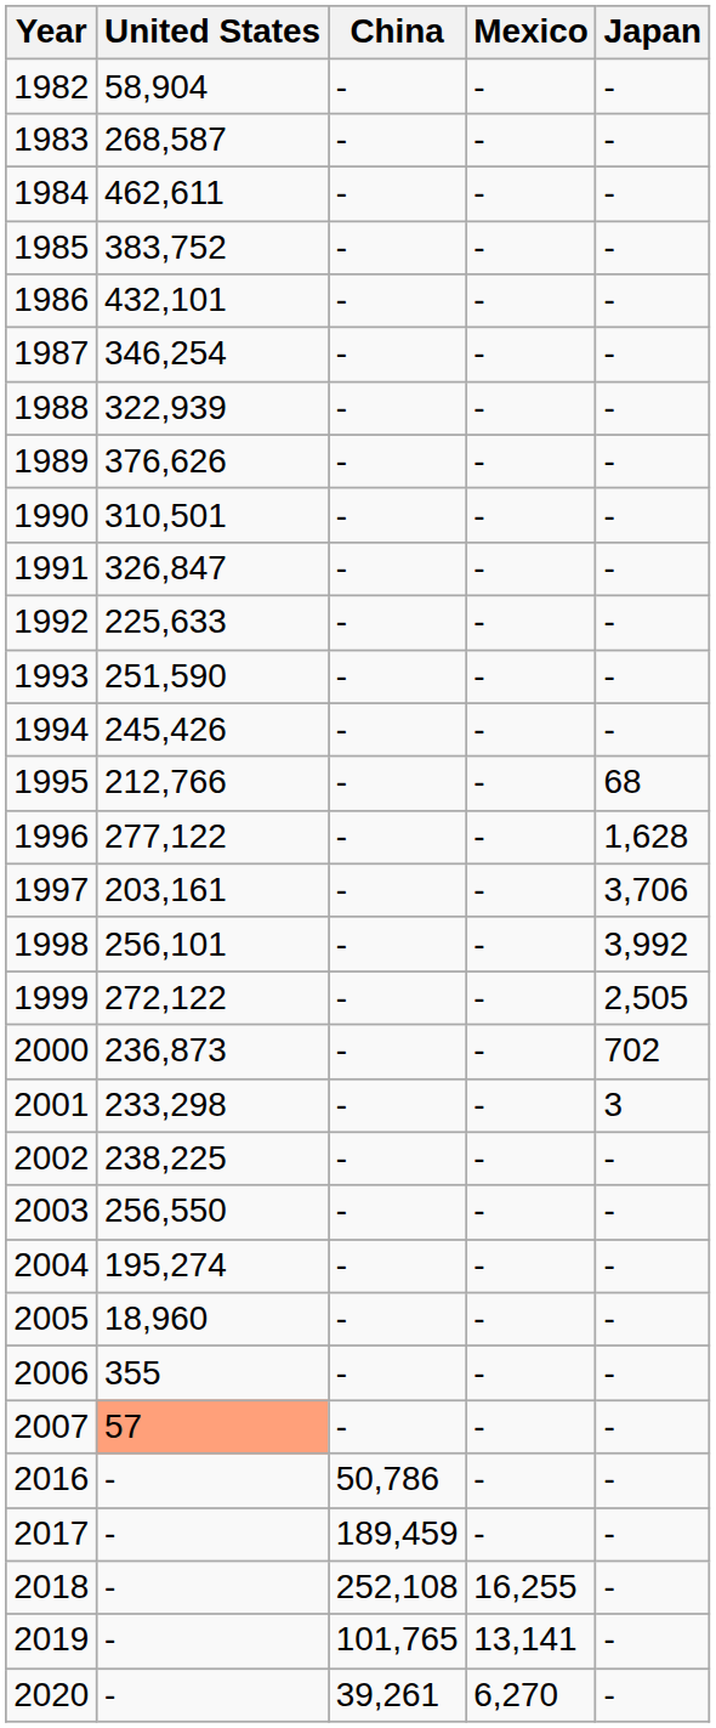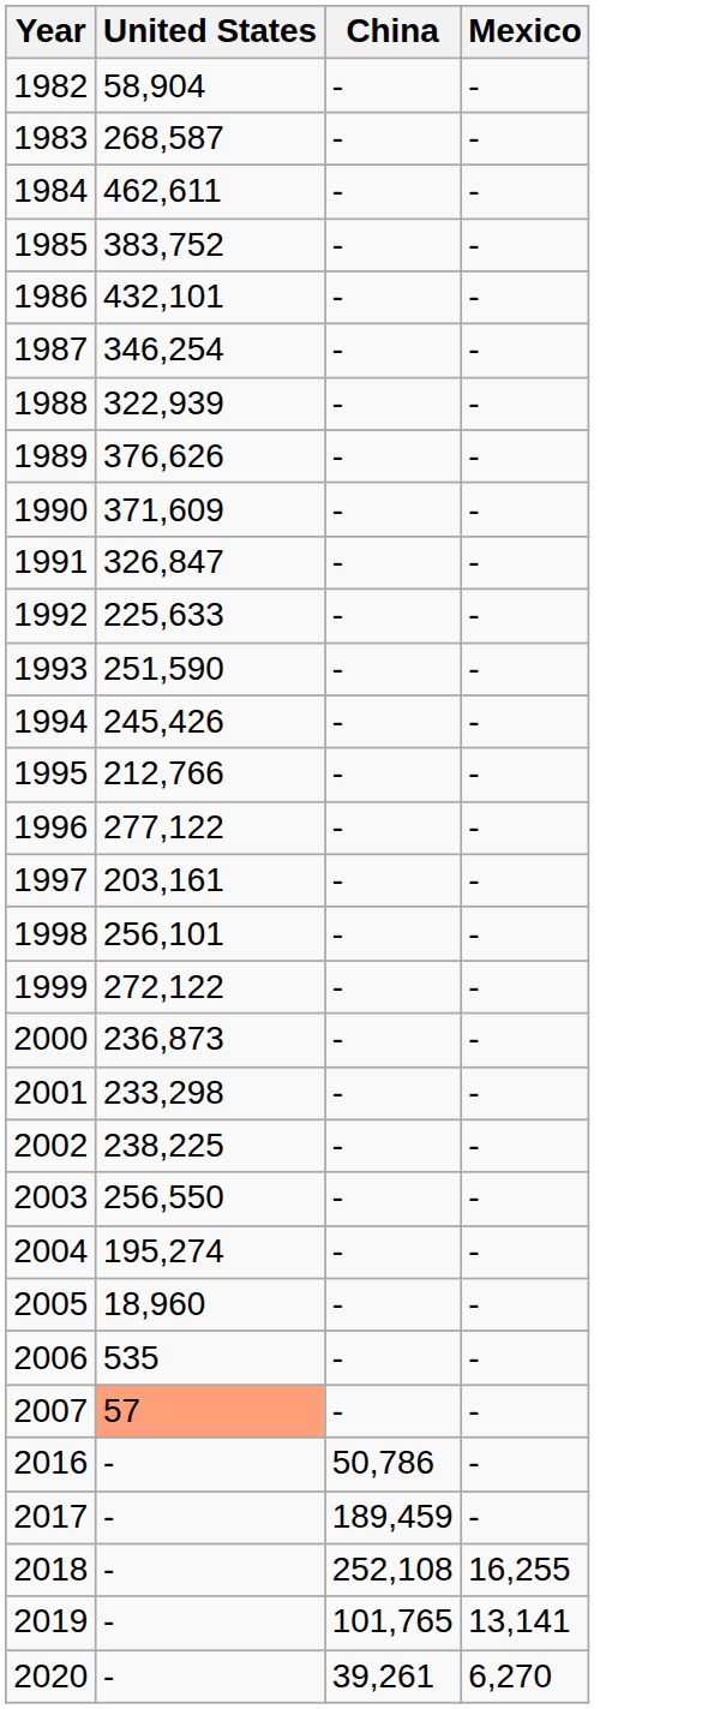 <table class="wikitable">
 <tr>
 <th>Year</th>
 <th>United States</th>
 <th>China</th>
 <th>Mexico</th>
-<th>Japan</th>
 </tr>
 <tr>
 <td>1982</td>
 <td>58,904</td>
-<td>-</td>
 <td>-</td>
 <td>-</td>
 </tr>
 <tr>
 <td>1983</td>
 <td>268,587</td>
 <td>-</td>
 <td>-</td>
-<td>-</td>
 </tr>
 <tr>
 <td>1984</td>
 <td>462,611</td>
-<td>-</td>
 <td>-</td>
 <td>-</td>
 </tr>
 <tr>
 <td>1985</td>
 <td>383,752</td>
 <td>-</td>
 <td>-</td>
-<td>-</td>
 </tr>
 <tr>
 <td>1986</td>
 <td>432,101</td>
-<td>-</td>
 <td>-</td>
 <td>-</td>
 </tr>
 <tr>
 <td>1987</td>
 <td>346,254</td>
 <td>-</td>
 <td>-</td>
-<td>-</td>
 </tr>
 <tr>
 <td>1988</td>
 <td>322,939</td>
-<td>-</td>
 <td>-</td>
 <td>-</td>
 </tr>
 <tr>
 <td>1989</td>
 <td>376,626</td>
 <td>-</td>
 <td>-</td>
-<td>-</td>
 </tr>
 <tr>
 <td>1990</td>
-<td>310,501</td>
-<td>-</td>
+<td>371,609</td>
 <td>-</td>
 <td>-</td>
 </tr>
 <tr>
 <td>1991</td>
 <td>326,847</td>
 <td>-</td>
 <td>-</td>
-<td>-</td>
 </tr>
 <tr>
 <td>1992</td>
 <td>225,633</td>
-<td>-</td>
 <td>-</td>
 <td>-</td>
 </tr>
 <tr>
 <td>1993</td>
 <td>251,590</td>
 <td>-</td>
 <td>-</td>
-<td>-</td>
 </tr>
 <tr>
 <td>1994</td>
 <td>245,426</td>
-<td>-</td>
 <td>-</td>
 <td>-</td>
 </tr>
 <tr>
 <td>1995</td>
 <td>212,766</td>
 <td>-</td>
 <td>-</td>
-<td>68</td>
 </tr>
 <tr>
 <td>1996</td>
 <td>277,122</td>
 <td>-</td>
 <td>-</td>
-<td>1,628</td>
 </tr>
 <tr>
 <td>1997</td>
 <td>203,161</td>
 <td>-</td>
 <td>-</td>
-<td>3,706</td>
 </tr>
 <tr>
 <td>1998</td>
 <td>256,101</td>
 <td>-</td>
 <td>-</td>
-<td>3,992</td>
 </tr>
 <tr>
 <td>1999</td>
 <td>272,122</td>
 <td>-</td>
 <td>-</td>
-<td>2,505</td>
 </tr>
 <tr>
 <td>2000</td>
 <td>236,873</td>
 <td>-</td>
 <td>-</td>
-<td>702</td>
 </tr>
 <tr>
 <td>2001</td>
 <td>233,298</td>
 <td>-</td>
 <td>-</td>
-<td>3</td>
 </tr>
 <tr>
 <td>2002</td>
 <td>238,225</td>
-<td>-</td>
 <td>-</td>
 <td>-</td>
 </tr>
 <tr>
 <td>2003</td>
 <td>256,550</td>
 <td>-</td>
 <td>-</td>
-<td>-</td>
 </tr>
 <tr>
 <td>2004</td>
 <td>195,274</td>
-<td>-</td>
 <td>-</td>
 <td>-</td>
 </tr>
 <tr>
 <td>2005</td>
 <td>18,960</td>
 <td>-</td>
 <td>-</td>
-<td>-</td>
 </tr>
 <tr>
 <td>2006</td>
-<td>355</td>
-<td>-</td>
+<td>535</td>
 <td>-</td>
 <td>-</td>
 </tr>
 <tr>
 <td>2007</td>
 <td style="background: lightsalmon;">57</td>
 <td>-</td>
 <td>-</td>
-<td>-</td>
 </tr>
 <tr>
 <td>2016</td>
 <td>-</td>
 <td>50,786</td>
-<td>-</td>
 <td>-</td>
 </tr>
 <tr>
 <td>2017</td>
 <td>-</td>
 <td>189,459</td>
 <td>-</td>
-<td>-</td>
 </tr>
 <tr>
 <td>2018</td>
 <td>-</td>
 <td>252,108</td>
 <td>16,255</td>
-<td>-</td>
 </tr>
 <tr>
 <td>2019</td>
 <td>-</td>
 <td>101,765</td>
 <td>13,141</td>
-<td>-</td>
 </tr>
 <tr>
 <td>2020</td>
 <td>-</td>
 <td>39,261</td>
 <td>6,270</td>
-<td>-</td>
 </tr>
 </table>
